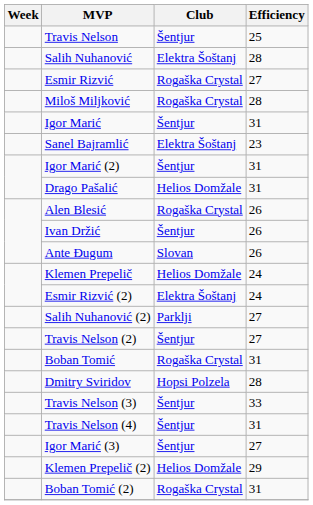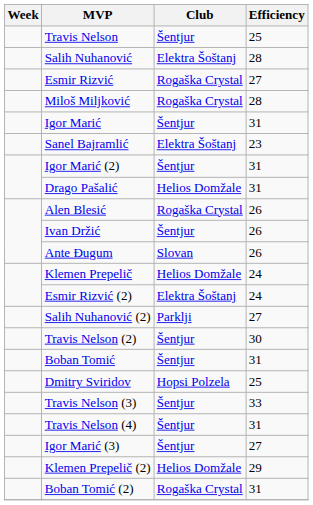 <table class="wikitable sortable" style="font-size:95%;">
 <tr>
 <th>Week</th>
 <th>MVP</th>
 <th>Club</th>
 <th>Efficiency</th>
 </tr>
 <tr>
 <td></td>
 <td> <a href='#'>Travis Nelson</a></td>
 <td><a href='#'>Šentjur</a></td>
 <td>25</td>
 </tr>
 <tr>
 <td></td>
 <td> <a href='#'>Salih Nuhanović</a></td>
 <td><a href='#'>Elektra Šoštanj</a></td>
 <td>28</td>
 </tr>
 <tr>
 <td></td>
 <td> <a href='#'>Esmir Rizvić</a></td>
 <td><a href='#'>Rogaška Crystal</a></td>
 <td>27</td>
 </tr>
 <tr>
 <td></td>
 <td> <a href='#'>Miloš Miljković</a></td>
 <td><a href='#'>Rogaška Crystal</a></td>
 <td>28</td>
 </tr>
 <tr>
 <td></td>
 <td> <a href='#'>Igor Marić</a></td>
 <td><a href='#'>Šentjur</a></td>
 <td>31</td>
 </tr>
 <tr>
 <td></td>
 <td> <a href='#'>Sanel Bajramlić</a></td>
 <td><a href='#'>Elektra Šoštanj</a></td>
 <td>23</td>
 </tr>
 <tr>
 <td rowspan=2></td>
 <td> <a href='#'>Igor Marić</a> (2)</td>
 <td><a href='#'>Šentjur</a></td>
 <td>31</td>
 </tr>
 <tr>
 <td> <a href='#'>Drago Pašalić</a></td>
 <td><a href='#'>Helios Domžale</a></td>
 <td>31</td>
 </tr>
 <tr>
 <td rowspan=3></td>
 <td> <a href='#'>Alen Blesić</a></td>
 <td><a href='#'>Rogaška Crystal</a></td>
 <td>26</td>
 </tr>
 <tr>
 <td> <a href='#'>Ivan Držić</a></td>
 <td><a href='#'>Šentjur</a></td>
 <td>26</td>
 </tr>
 <tr>
 <td> <a href='#'>Ante Đugum</a></td>
 <td><a href='#'>Slovan</a></td>
 <td>26</td>
 </tr>
 <tr>
 <td rowspan=2></td>
 <td> <a href='#'>Klemen Prepelič</a></td>
 <td><a href='#'>Helios Domžale</a></td>
 <td>24</td>
 </tr>
 <tr>
 <td> <a href='#'>Esmir Rizvić</a> (2)</td>
 <td><a href='#'>Elektra Šoštanj</a></td>
 <td>24</td>
 </tr>
 <tr>
 <td></td>
 <td> <a href='#'>Salih Nuhanović</a> (2)</td>
 <td><a href='#'>Parklji</a></td>
 <td>27</td>
 </tr>
 <tr>
 <td></td>
 <td> <a href='#'>Travis Nelson</a> (2)</td>
 <td><a href='#'>Šentjur</a></td>
-<td>27</td>
+<td>30</td>
 </tr>
 <tr>
 <td></td>
 <td> <a href='#'>Boban Tomić</a></td>
-<td><a href='#'>Rogaška Crystal</a></td>
+<td><a href='#'>Šentjur</a></td>
 <td>31</td>
 </tr>
 <tr>
 <td></td>
 <td> <a href='#'>Dmitry Sviridov</a></td>
 <td><a href='#'>Hopsi Polzela</a></td>
-<td>28</td>
+<td>25</td>
 </tr>
 <tr>
 <td></td>
 <td> <a href='#'>Travis Nelson</a> (3)</td>
 <td><a href='#'>Šentjur</a></td>
 <td>33</td>
 </tr>
 <tr>
 <td></td>
 <td> <a href='#'>Travis Nelson</a> (4)</td>
 <td><a href='#'>Šentjur</a></td>
 <td>31</td>
 </tr>
 <tr>
 <td></td>
 <td> <a href='#'>Igor Marić</a> (3)</td>
 <td><a href='#'>Šentjur</a></td>
 <td>27</td>
 </tr>
 <tr>
 <td></td>
 <td> <a href='#'>Klemen Prepelič</a> (2)</td>
 <td><a href='#'>Helios Domžale</a></td>
 <td>29</td>
 </tr>
 <tr>
 <td></td>
 <td> <a href='#'>Boban Tomić</a> (2)</td>
 <td><a href='#'>Rogaška Crystal</a></td>
 <td>31</td>
 </tr>
 <tr>
 </tr>
 </table>
